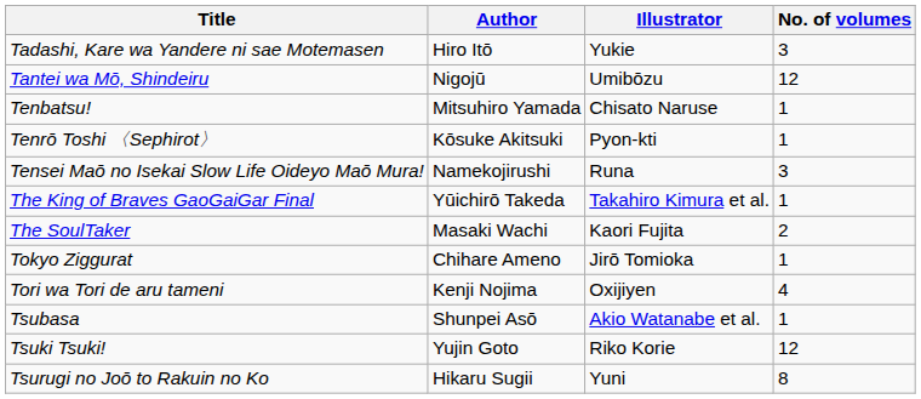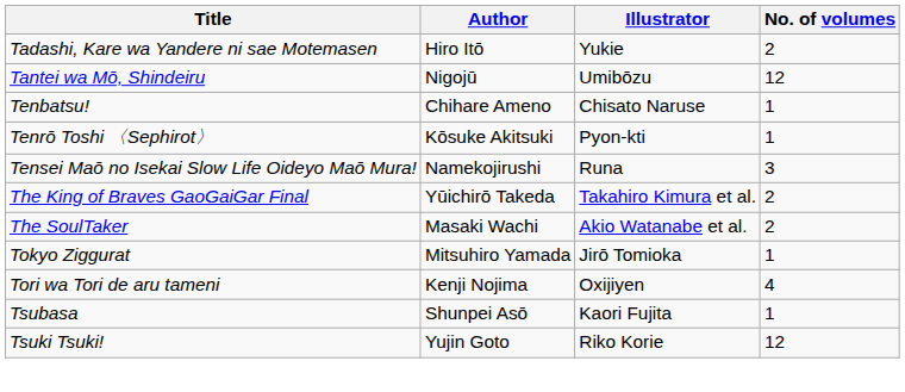 <table class="wikitable">
 <tr>
 <th scope="col">Title</th>
 <th scope="col"><a href='#'>Author</a></th>
 <th scope="col"><a href='#'>Illustrator</a></th>
 <th scope="col">No. of <a href='#'>volumes</a></th>
 </tr>
 <tr>
 <td><em>Tadashi, Kare wa Yandere ni sae Motemasen</em></td>
 <td>Hiro Itō</td>
 <td>Yukie</td>
-<td>3</td>
+<td>2</td>
 </tr>
 <tr>
 <td><em><a href='#'>Tantei wa Mō, Shindeiru</a></em></td>
 <td>Nigojū</td>
 <td>Umibōzu</td>
 <td>12</td>
 </tr>
 <tr>
 <td><em>Tenbatsu!</em></td>
-<td>Mitsuhiro Yamada</td>
+<td>Chihare Ameno</td>
 <td>Chisato Naruse</td>
 <td>1</td>
 </tr>
 <tr>
 <td><em>Tenrō Toshi 〈Sephirot〉</em></td>
 <td>Kōsuke Akitsuki</td>
 <td>Pyon-kti</td>
 <td>1</td>
 </tr>
 <tr>
 <td><em>Tensei Maō no Isekai Slow Life Oideyo Maō Mura!</em></td>
 <td>Namekojirushi</td>
 <td>Runa</td>
 <td>3</td>
 </tr>
 <tr>
 <td><em><a href='#'>The King of Braves GaoGaiGar Final</a></em></td>
 <td>Yūichirō Takeda</td>
 <td><a href='#'>Takahiro Kimura</a> et al.</td>
-<td>1</td>
+<td>2</td>
 </tr>
 <tr>
 <td><em><a href='#'>The SoulTaker</a></em></td>
 <td>Masaki Wachi</td>
-<td>Kaori Fujita</td>
+<td><a href='#'>Akio Watanabe</a> et al.</td>
 <td>2</td>
 </tr>
 <tr>
 <td><em>Tokyo Ziggurat</em></td>
-<td>Chihare Ameno</td>
+<td>Mitsuhiro Yamada</td>
 <td>Jirō Tomioka</td>
 <td>1</td>
 </tr>
 <tr>
 <td><em>Tori wa Tori de aru tameni</em></td>
 <td>Kenji Nojima</td>
 <td>Oxijiyen</td>
 <td>4</td>
 </tr>
 <tr>
 <td><em>Tsubasa</em></td>
 <td>Shunpei Asō</td>
-<td><a href='#'>Akio Watanabe</a> et al.</td>
+<td>Kaori Fujita</td>
 <td>1</td>
 </tr>
 <tr>
 <td><em>Tsuki Tsuki!</em></td>
 <td>Yujin Goto</td>
 <td>Riko Korie</td>
 <td>12</td>
 </tr>
-<tr>
-<td><em>Tsurugi no Joō to Rakuin no Ko</em></td>
-<td>Hikaru Sugii</td>
-<td>Yuni</td>
-<td>8</td>
-</tr>
 </table>
